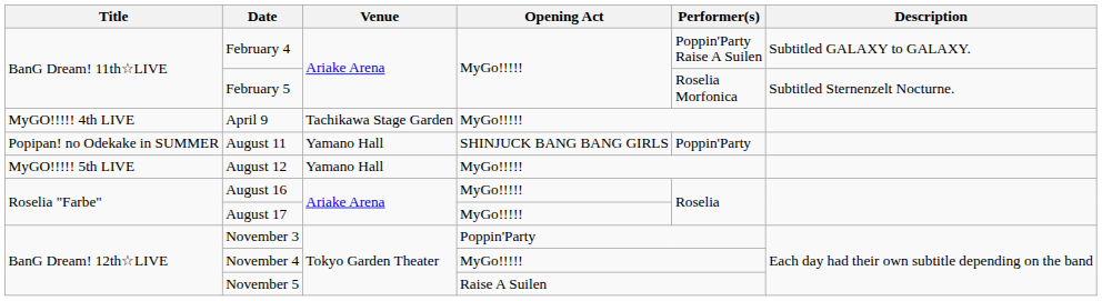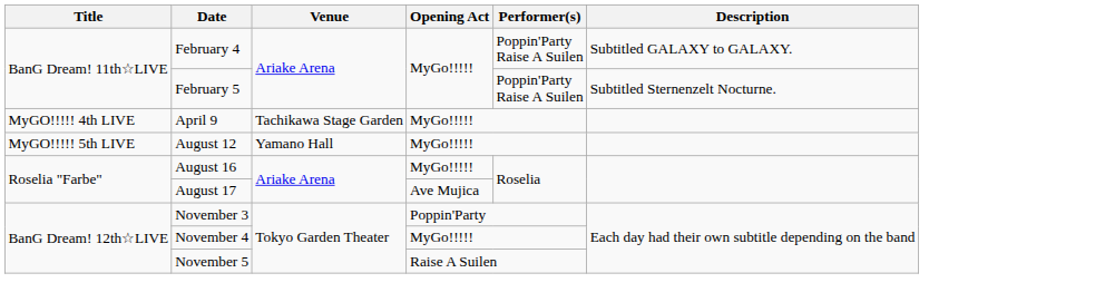 <table class="wikitable" text-align: center>
 <tr>
 <th>Title</th>
 <th>Date</th>
 <th>Venue</th>
 <th>Opening Act</th>
 <th>Performer(s)</th>
 <th>Description</th>
 </tr>
 <tr>
 <td rowspan=2>BanG Dream! 11th☆LIVE</td>
 <td>February 4</td>
 <td rowspan=2><a href='#'>Ariake Arena</a></td>
 <td rowspan=2>MyGo!!!!!</td>
 <td>Poppin'Party<br>Raise A Suilen</td>
 <td>Subtitled GALAXY to GALAXY.</td>
 </tr>
 <tr>
 <td>February 5</td>
-<td>Roselia<br>Morfonica</td>
+<td>Poppin'Party<br>Raise A Suilen</td>
 <td>Subtitled Sternenzelt Nocturne.</td>
 </tr>
 <tr>
 <td>MyGO!!!!! 4th LIVE</td>
 <td>April 9</td>
 <td>Tachikawa Stage Garden</td>
 <td colspan="2">MyGo!!!!!</td>
-<td></td>
-</tr>
-<tr>
-<td>Popipan! no Odekake in SUMMER</td>
-<td>August 11</td>
-<td>Yamano Hall</td>
-<td>SHINJUCK BANG BANG GIRLS</td>
-<td>Poppin'Party</td>
 <td></td>
 </tr>
 <tr>
 <td>MyGO!!!!! 5th LIVE</td>
 <td>August 12</td>
 <td>Yamano Hall</td>
 <td colspan="2">MyGo!!!!!</td>
 <td></td>
 </tr>
 <tr>
 <td rowspan="2">Roselia "Farbe"</td>
 <td>August 16</td>
 <td rowspan="2"><a href='#'>Ariake Arena</a></td>
 <td>MyGo!!!!!</td>
 <td rowspan="2">Roselia</td>
 <td rowspan="2"></td>
 </tr>
 <tr>
 <td>August 17</td>
-<td>MyGo!!!!!</td>
+<td>Ave Mujica</td>
 </tr>
 <tr>
 <td rowspan="3">BanG Dream! 12th☆LIVE</td>
 <td>November 3</td>
 <td rowspan="3">Tokyo Garden Theater</td>
 <td colspan="2">Poppin'Party</td>
 <td rowspan="3">Each day had their own subtitle depending on the band</td>
 </tr>
 <tr>
 <td>November 4</td>
 <td colspan="2">MyGo!!!!!</td>
 </tr>
 <tr>
 <td>November 5</td>
 <td colspan="2">Raise A Suilen</td>
 </tr>
 </table>
